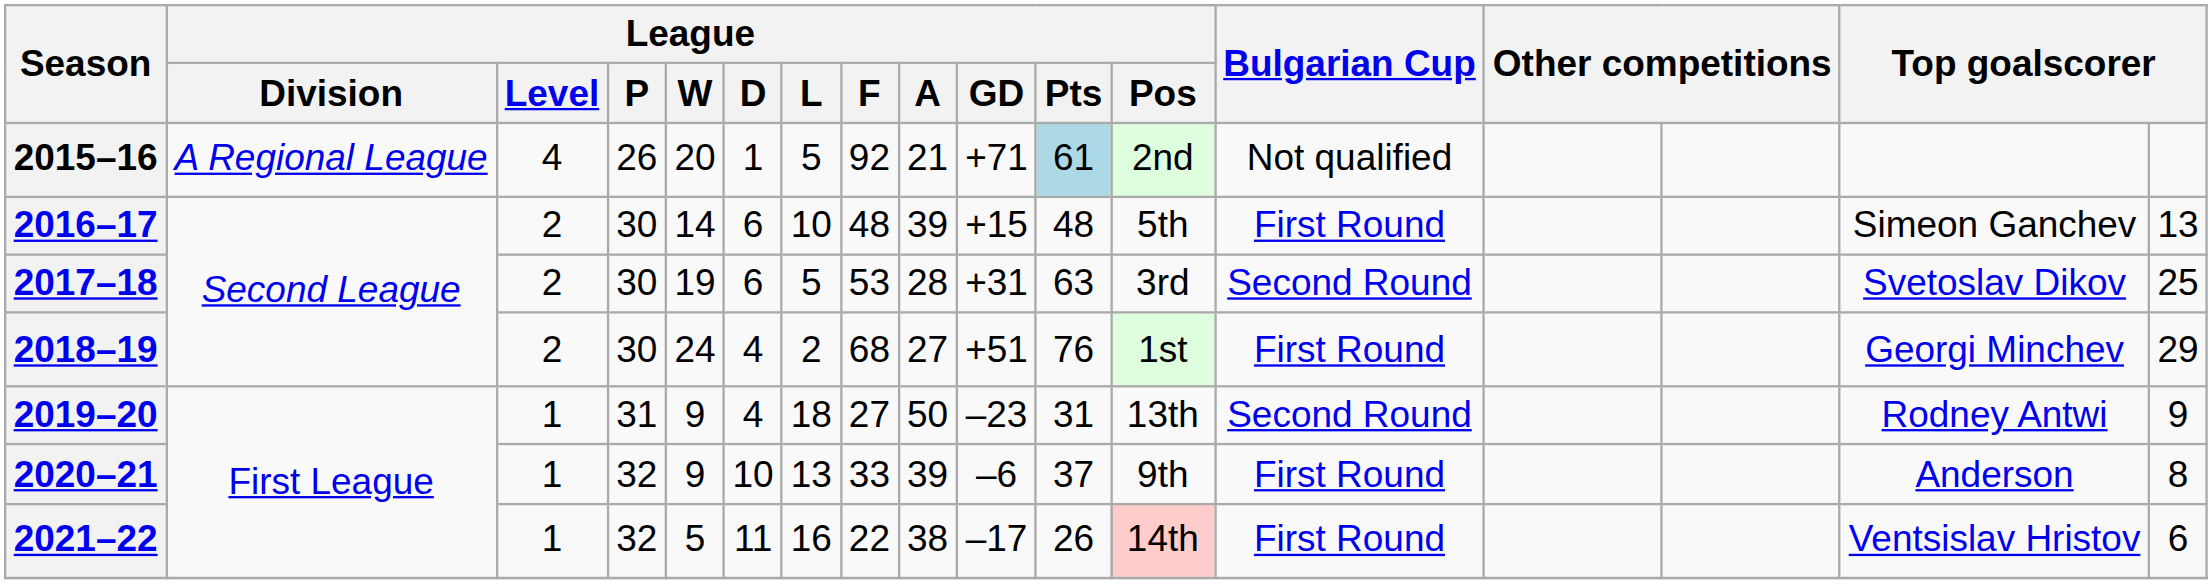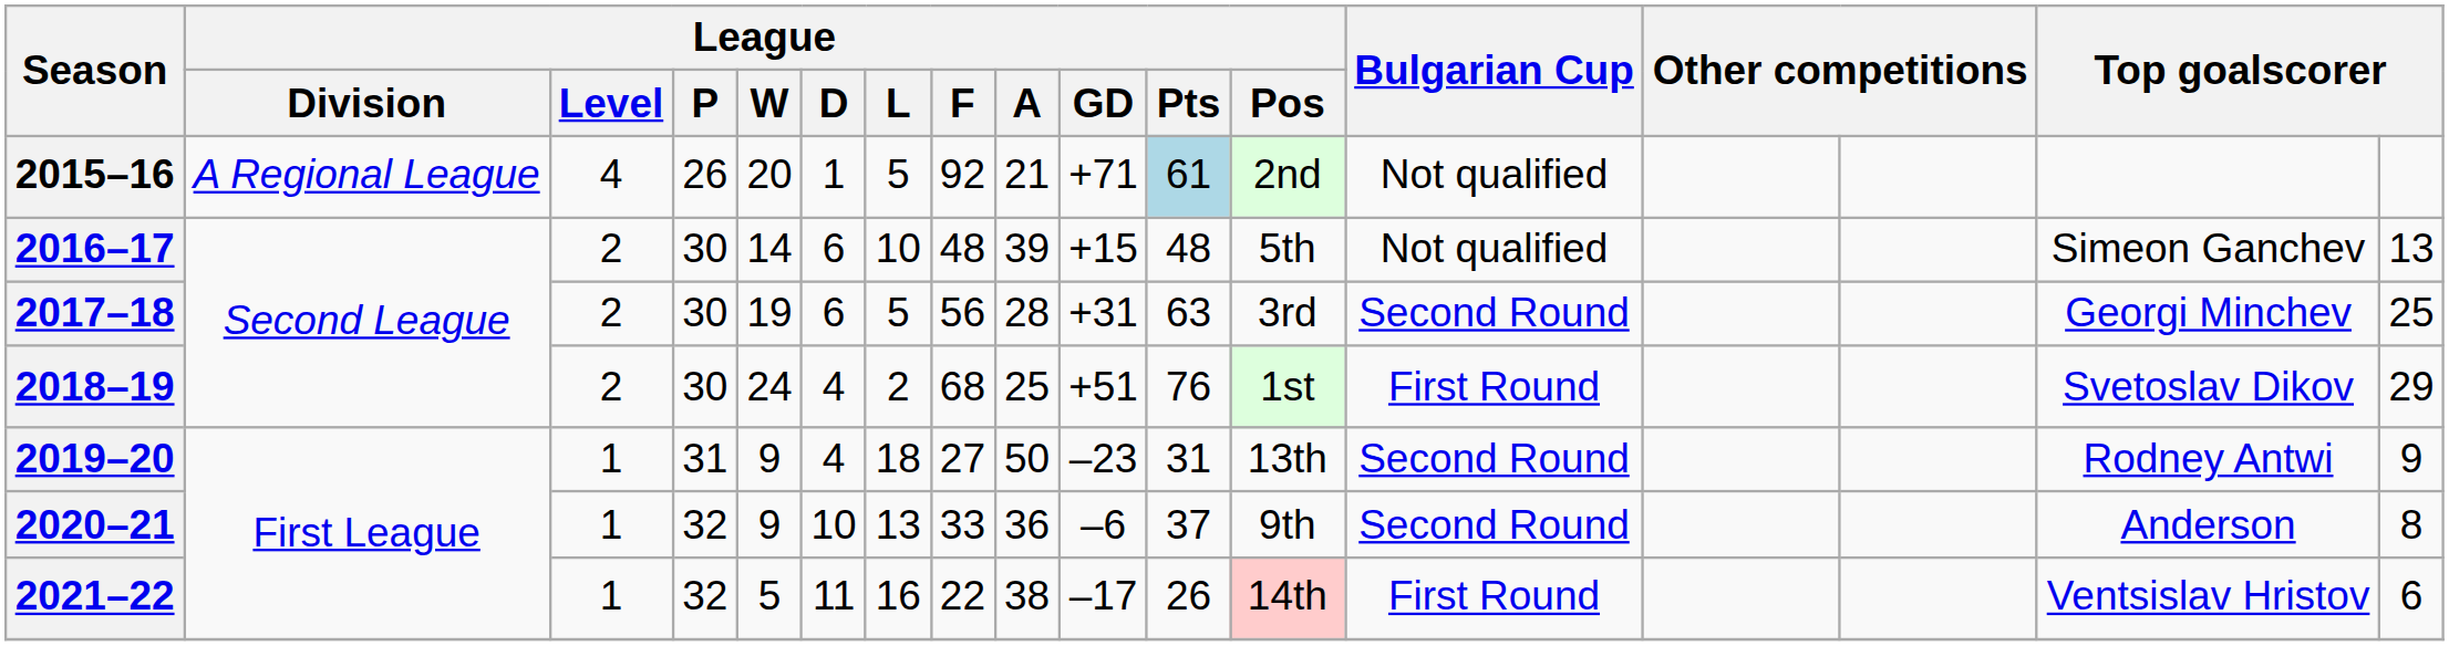 <table class="wikitable plainrowheaders sortable" style="text-align: center">
 <tr>
 <th rowspan=2>Season</th>
 <th colspan=11>League</th>
 <th rowspan=2><a href='#'>Bulgarian Cup</a><br></th>
 <th rowspan=2 colspan=2>Other competitions</th>
 <th rowspan=2 colspan=2>Top goalscorer</th>
 </tr>
 <tr>
 <th scope=col>Division</th>
 <th scope=col><a href='#'>Level</a></th>
 <th scope=col>P</th>
 <th scope=col>W</th>
 <th scope=col>D</th>
 <th scope=col>L</th>
 <th scope=col>F</th>
 <th scope=col>A</th>
 <th scope=col>GD</th>
 <th scope=col>Pts</th>
 <th scope=col data-sort-type="number">Pos</th>
 </tr>
 <tr>
 <th scope=row rowspan=1>2015–16</th>
 <td rowspan=1><em><a href='#'>A Regional League</a></em></td>
 <td rowspan=1>4</td>
 <td rowspan=1>26</td>
 <td rowspan=1>20</td>
 <td rowspan=1>1</td>
 <td rowspan=1>5</td>
 <td rowspan=1>92</td>
 <td rowspan=1>21</td>
 <td rowspan=1>+71</td>
 <td rowspan=1 style="background: lightblue;">61</td>
 <td rowspan=1 style="background-color:#DFD; padding:0.4em;">2nd </td>
 <td rowspan=1>Not qualified</td>
 <td rowspan=1></td>
 <td rowspan=1></td>
 <td rowspan=1></td>
 <td rowspan=1></td>
 </tr>
 <tr>
 <th scope=row rowspan=1><a href='#'>2016–17</a></th>
 <td rowspan=3><em><a href='#'>Second League</a></em></td>
 <td rowspan=1>2</td>
 <td rowspan=1>30</td>
 <td rowspan=1>14</td>
 <td rowspan=1>6</td>
 <td rowspan=1>10</td>
 <td rowspan=1>48</td>
 <td rowspan=1>39</td>
 <td rowspan=1>+15</td>
 <td rowspan=1>48</td>
 <td rowspan=1>5th</td>
-<td rowspan=1><a href='#'>First Round</a></td>
+<td rowspan=1>Not qualified</td>
 <td rowspan=1></td>
 <td rowspan=1></td>
 <td rowspan=1> Simeon Ganchev</td>
 <td rowspan=1>13</td>
 </tr>
 <tr>
 <th scope=row rowspan=1><a href='#'>2017–18</a></th>
 <td rowspan=1>2</td>
 <td rowspan=1>30</td>
 <td rowspan=1>19</td>
 <td rowspan=1>6</td>
 <td rowspan=1>5</td>
-<td rowspan=1>53</td>
+<td rowspan=1>56</td>
 <td rowspan=1>28</td>
 <td rowspan=1>+31</td>
 <td rowspan=1>63</td>
 <td rowspan=1>3rd</td>
 <td rowspan=1><a href='#'>Second Round</a></td>
 <td rowspan=1></td>
 <td rowspan=1></td>
-<td rowspan=1> <a href='#'>Svetoslav Dikov</a></td>
+<td rowspan=1> <a href='#'>Georgi Minchev</a></td>
 <td rowspan=1>25</td>
 </tr>
 <tr>
 <th scope=row rowspan=1><a href='#'>2018–19</a></th>
 <td rowspan=1>2</td>
 <td rowspan=1>30</td>
 <td rowspan=1>24</td>
 <td rowspan=1>4</td>
 <td rowspan=1>2</td>
 <td rowspan=1>68</td>
-<td rowspan=1>27</td>
+<td rowspan=1>25</td>
 <td rowspan=1>+51</td>
 <td rowspan=1>76</td>
 <td rowspan=1 style="background-color:#DFD; padding:0.4em;">1st </td>
 <td rowspan=1><a href='#'>First Round</a></td>
 <td rowspan=1></td>
 <td rowspan=1></td>
-<td rowspan=1> <a href='#'>Georgi Minchev</a></td>
+<td rowspan=1> <a href='#'>Svetoslav Dikov</a></td>
 <td rowspan=1>29</td>
 </tr>
 <tr>
 <th scope=row rowspan=1><a href='#'>2019–20</a></th>
 <td rowspan=3><a href='#'>First League</a></td>
 <td rowspan=1>1</td>
 <td rowspan=1>31</td>
 <td rowspan=1>9</td>
 <td rowspan=1>4</td>
 <td rowspan=1>18</td>
 <td rowspan=1>27</td>
 <td rowspan=1>50</td>
 <td rowspan=1>–23</td>
 <td rowspan=1>31</td>
 <td rowspan=1>13th</td>
 <td rowspan=1><a href='#'>Second Round</a></td>
 <td rowspan=1></td>
 <td rowspan=1></td>
 <td rowspan=1> <a href='#'>Rodney Antwi</a></td>
 <td rowspan=1>9</td>
 </tr>
 <tr>
 <th scope=row rowspan=1><a href='#'>2020–21</a></th>
 <td rowspan=1>1</td>
 <td rowspan=1>32</td>
 <td rowspan=1>9</td>
 <td rowspan=1>10</td>
 <td rowspan=1>13</td>
 <td rowspan=1>33</td>
-<td rowspan=1>39</td>
+<td rowspan=1>36</td>
 <td rowspan=1>–6</td>
 <td rowspan=1>37</td>
 <td rowspan=1>9th</td>
-<td rowspan=1><a href='#'>First Round</a></td>
+<td rowspan=1><a href='#'>Second Round</a></td>
 <td rowspan=1></td>
 <td rowspan=1></td>
 <td rowspan=1> <a href='#'>Anderson</a></td>
 <td rowspan=1>8</td>
 </tr>
 <tr>
 <th scope=row rowspan=1><a href='#'>2021–22</a></th>
 <td rowspan=1>1</td>
 <td rowspan=1>32</td>
 <td rowspan=1>5</td>
 <td rowspan=1>11</td>
 <td rowspan=1>16</td>
 <td rowspan=1>22</td>
 <td rowspan=1>38</td>
 <td rowspan=1>–17</td>
 <td rowspan=1>26</td>
 <td style="background-color:#FCC;padding:0.4em">14th</td>
 <td rowspan=1><a href='#'>First Round</a></td>
 <td rowspan=1></td>
 <td rowspan=1></td>
 <td rowspan=1> <a href='#'>Ventsislav Hristov</a></td>
 <td rowspan=1>6</td>
 </tr>
 <tr>
 </tr>
 </table>
